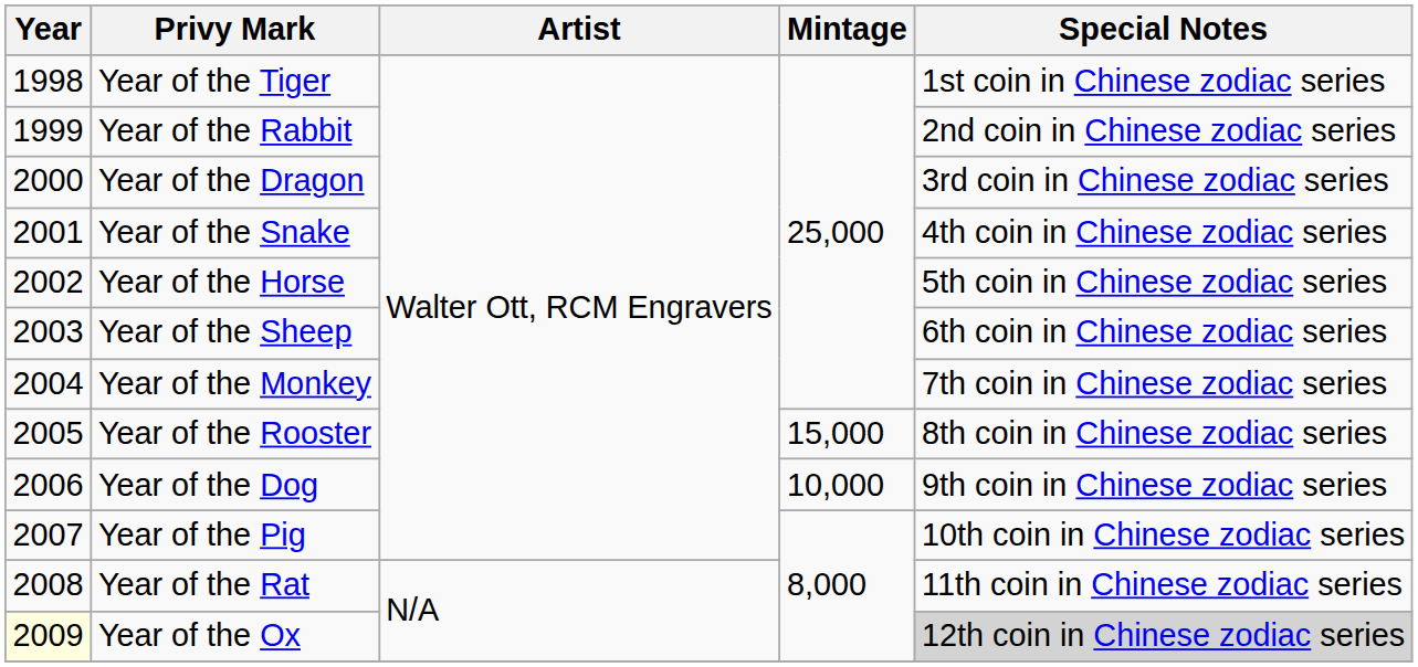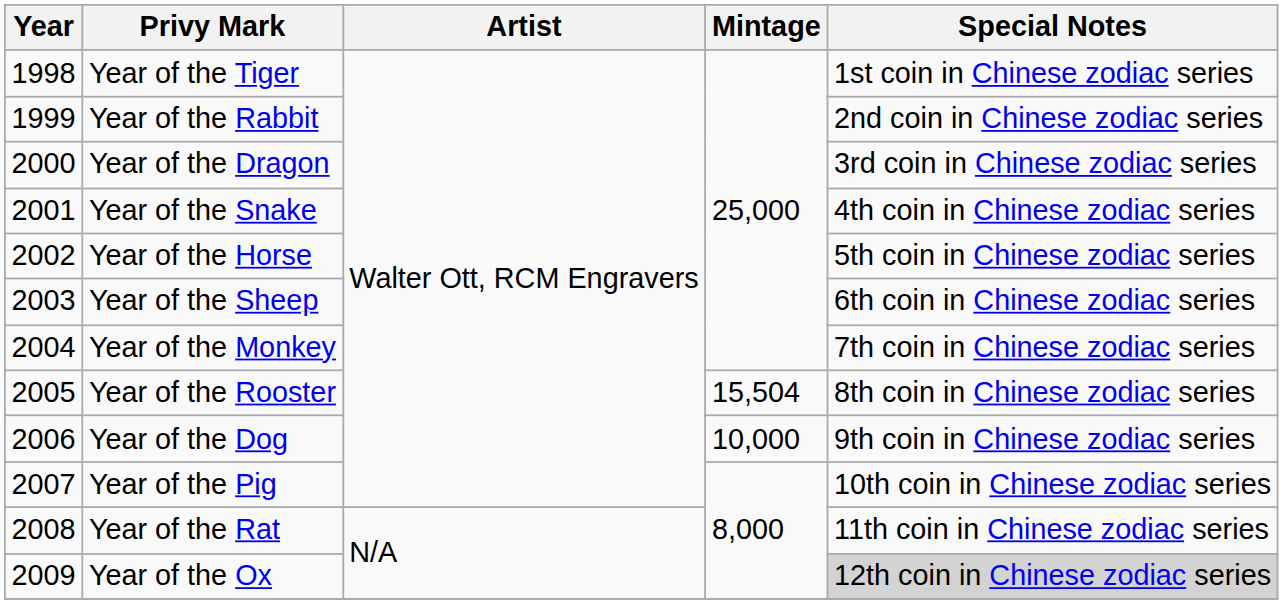 <table class="wikitable">
 <tr>
 <th>Year</th>
 <th>Privy Mark</th>
 <th>Artist</th>
 <th>Mintage</th>
 <th>Special Notes</th>
 </tr>
 <tr>
 <td>1998</td>
 <td>Year of the <a href='#'>Tiger</a></td>
 <td rowspan="10">Walter Ott, RCM Engravers</td>
 <td rowspan="7">25,000</td>
 <td>1st coin in <a href='#'>Chinese zodiac</a> series</td>
 </tr>
 <tr>
 <td>1999</td>
 <td>Year of the <a href='#'>Rabbit</a></td>
 <td>2nd coin in <a href='#'>Chinese zodiac</a> series</td>
 </tr>
 <tr>
 <td>2000</td>
 <td>Year of the <a href='#'>Dragon</a></td>
 <td>3rd coin in <a href='#'>Chinese zodiac</a> series</td>
 </tr>
 <tr>
 <td>2001</td>
 <td>Year of the <a href='#'>Snake</a></td>
 <td>4th coin in <a href='#'>Chinese zodiac</a> series</td>
 </tr>
 <tr>
 <td>2002</td>
 <td>Year of the <a href='#'>Horse</a></td>
 <td>5th coin in <a href='#'>Chinese zodiac</a> series</td>
 </tr>
 <tr>
 <td>2003</td>
 <td>Year of the <a href='#'>Sheep</a></td>
 <td>6th coin in <a href='#'>Chinese zodiac</a> series</td>
 </tr>
 <tr>
 <td>2004</td>
 <td>Year of the <a href='#'>Monkey</a></td>
 <td>7th coin in <a href='#'>Chinese zodiac</a> series</td>
 </tr>
 <tr>
 <td>2005</td>
 <td>Year of the <a href='#'>Rooster</a></td>
-<td>15,000</td>
+<td>15,504</td>
 <td>8th coin in <a href='#'>Chinese zodiac</a> series</td>
 </tr>
 <tr>
 <td>2006</td>
 <td>Year of the <a href='#'>Dog</a></td>
 <td>10,000</td>
 <td>9th coin in <a href='#'>Chinese zodiac</a> series</td>
 </tr>
 <tr>
 <td>2007</td>
 <td>Year of the <a href='#'>Pig</a></td>
 <td rowspan="3">8,000</td>
 <td>10th coin in <a href='#'>Chinese zodiac</a> series</td>
 </tr>
 <tr>
 <td>2008</td>
 <td>Year of the <a href='#'>Rat</a></td>
 <td rowspan="2">N/A</td>
 <td>11th coin in <a href='#'>Chinese zodiac</a> series</td>
 </tr>
 <tr>
-<td style="background: lightyellow;">2009</td>
+<td>2009</td>
 <td>Year of the <a href='#'>Ox</a></td>
 <td style="background: lightgrey;">12th coin in <a href='#'>Chinese zodiac</a> series</td>
 </tr>
 <tr>
 </tr>
 </table>
